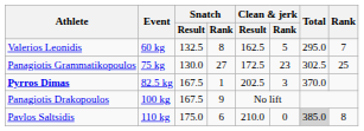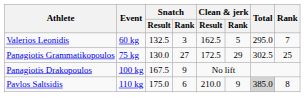 <table class="wikitable" style="font-size:90%">
 <tr>
 <th rowspan="2">Athlete</th>
 <th rowspan="2">Event</th>
 <th colspan="2">Snatch</th>
 <th colspan="2">Clean & jerk</th>
 <th rowspan="2">Total</th>
 <th rowspan="2">Rank</th>
 </tr>
 <tr style="font-size:95%">
 <th>Result</th>
 <th>Rank</th>
 <th>Result</th>
 <th>Rank</th>
 </tr>
 <tr align=center>
 <td align=left><a href='#'>Valerios Leonidis</a></td>
 <td align=left><a href='#'>60 kg</a></td>
 <td>132.5</td>
-<td>8</td>
+<td>3</td>
 <td>162.5</td>
 <td>5</td>
 <td>295.0</td>
 <td>7</td>
 </tr>
 <tr align=center>
 <td align=left><a href='#'>Panagiotis Grammatikopoulos</a></td>
 <td align=left><a href='#'>75 kg</a></td>
 <td>130.0</td>
 <td>27</td>
 <td>172.5</td>
-<td>23</td>
+<td>29</td>
 <td>302.5</td>
 <td>25</td>
-</tr>
-<tr align=center>
-<td align=left><strong><a href='#'>Pyrros Dimas</a></strong></td>
-<td align=left><a href='#'>82.5 kg</a></td>
-<td>167.5</td>
-<td>1</td>
-<td>202.5</td>
-<td>3</td>
-<td>370.0</td>
-<td></td>
 </tr>
 <tr align=center>
 <td align=left><a href='#'>Panagiotis Drakopoulos</a></td>
 <td align=left><a href='#'>100 kg</a></td>
 <td>167.5</td>
 <td>9</td>
 <td colspan=2>No lift</td>
 <td colspan=2></td>
 </tr>
 <tr align=center>
 <td align=left><a href='#'>Pavlos Saltsidis</a></td>
 <td align=left><a href='#'>110 kg</a></td>
 <td>175.0</td>
 <td>6</td>
 <td>210.0</td>
-<td>0</td>
+<td>9</td>
 <td style="background: lightgrey;">385.0</td>
 <td>8</td>
 </tr>
 </table>
